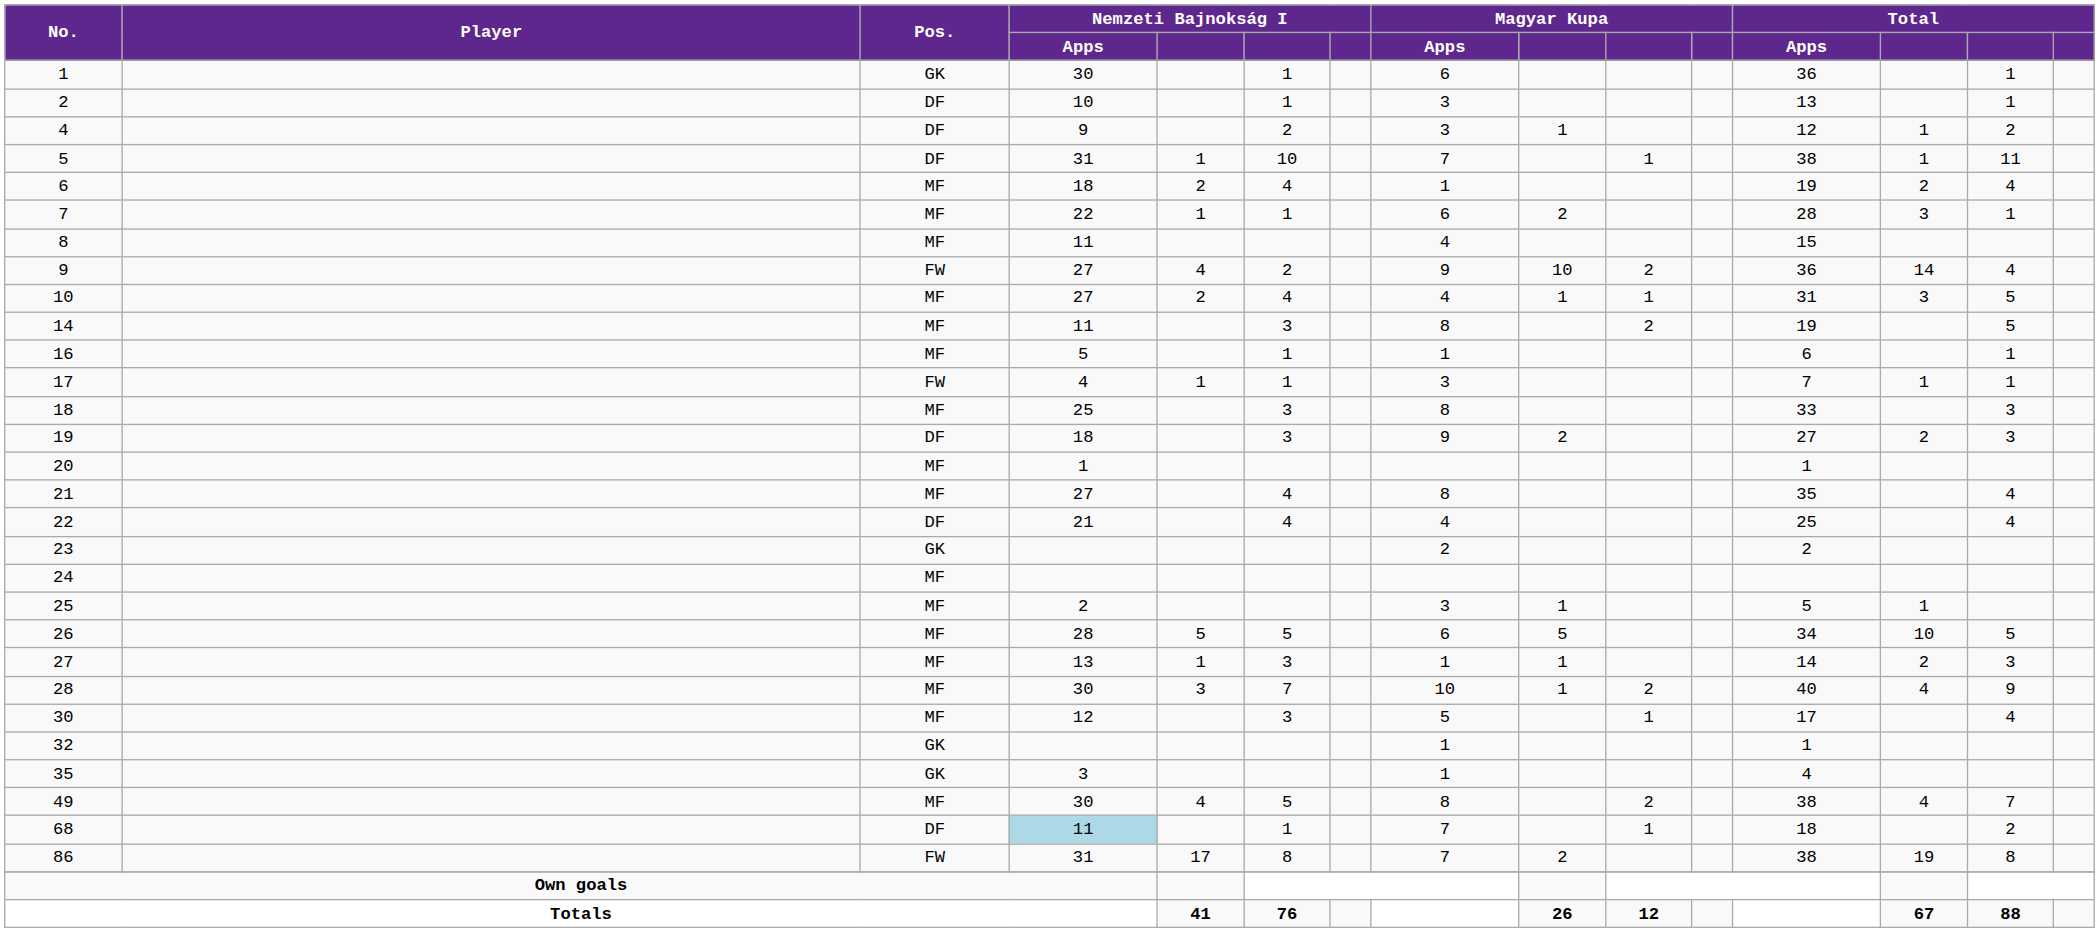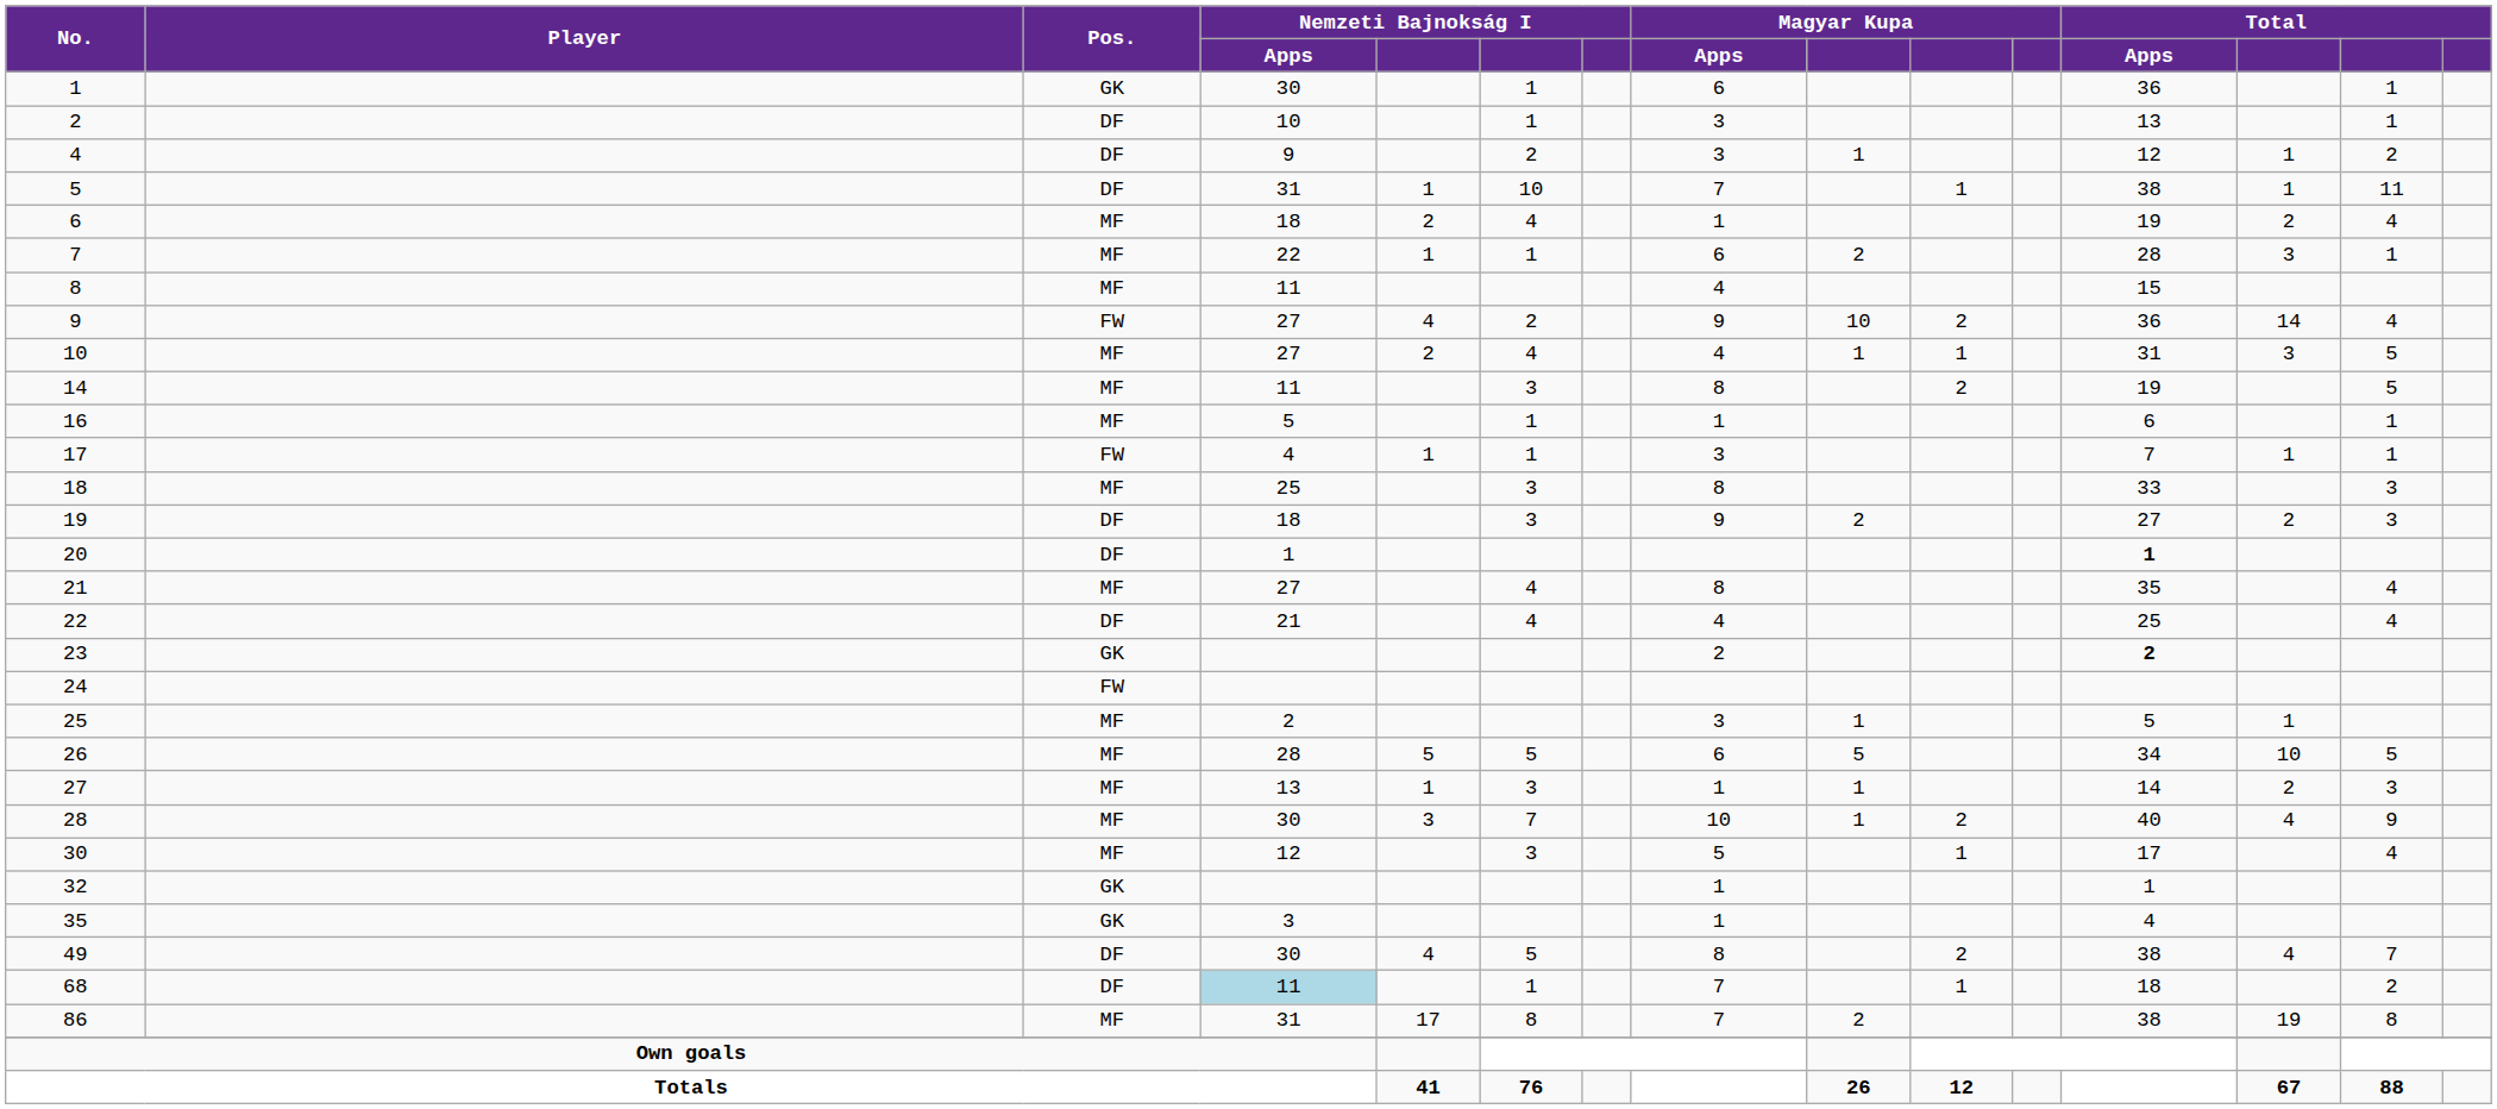 <table class="wikitable sortable alternance" style="text-align:center;width:100%">
 <tr>
 <th rowspan="2" style="background-color:#5E278E;color:white;width:5px">No.</th>
 <th rowspan="2" style="background-color:#5E278E;color:white;width:180px">Player</th>
 <th rowspan="2" style="background-color:#5E278E;color:white;width:5px">Pos.</th>
 <th colspan="4" style="background:#5E278E;color:white">Nemzeti Bajnokság I</th>
 <th colspan="4" style="background:#5E278E;color:white">Magyar Kupa</th>
 <th colspan="4" style="background:#5E278E;color:white">Total</th>
 </tr>
 <tr style="text-align:center">
 <th width="4" style="background-color:#5E278E;color:white">Apps</th>
 <th width="4" style="background-color:#5E278E"></th>
 <th width="4" style="background-color:#5E278E"></th>
 <th width="4" style="background-color:#5E278E"></th>
 <th width="4" style="background-color:#5E278E;color:white">Apps</th>
 <th width="4" style="background-color:#5E278E"></th>
 <th width="4" style="background-color:#5E278E"></th>
 <th width="4" style="background-color:#5E278E"></th>
 <th width="4" style="background-color:#5E278E;color:white">Apps</th>
 <th width="4" style="background-color:#5E278E"></th>
 <th width="4" style="background-color:#5E278E"></th>
 <th width="4" style="background-color:#5E278E"></th>
 </tr>
 <tr>
 <td>1</td>
 <td> </td>
 <td>GK</td>
 <td>30</td>
 <td></td>
 <td>1</td>
 <td></td>
 <td>6</td>
 <td></td>
 <td></td>
 <td></td>
 <td>36</td>
 <td></td>
 <td>1</td>
 <td></td>
 </tr>
 <tr>
 <td>2</td>
 <td> </td>
 <td>DF</td>
 <td>10</td>
 <td></td>
 <td>1</td>
 <td></td>
 <td>3</td>
 <td></td>
 <td></td>
 <td></td>
 <td>13</td>
 <td></td>
 <td>1</td>
 <td></td>
 </tr>
 <tr>
 <td>4</td>
 <td> </td>
 <td>DF</td>
 <td>9</td>
 <td></td>
 <td>2</td>
 <td></td>
 <td>3</td>
 <td>1</td>
 <td></td>
 <td></td>
 <td>12</td>
 <td>1</td>
 <td>2</td>
 <td></td>
 </tr>
 <tr>
 <td>5</td>
 <td> </td>
 <td>DF</td>
 <td>31</td>
 <td>1</td>
 <td>10</td>
 <td></td>
 <td>7</td>
 <td></td>
 <td>1</td>
 <td></td>
 <td>38</td>
 <td>1</td>
 <td>11</td>
 <td></td>
 </tr>
 <tr>
 <td>6</td>
 <td> </td>
 <td>MF</td>
 <td>18</td>
 <td>2</td>
 <td>4</td>
 <td></td>
 <td>1</td>
 <td></td>
 <td></td>
 <td></td>
 <td>19</td>
 <td>2</td>
 <td>4</td>
 <td></td>
 </tr>
 <tr>
 <td>7</td>
 <td> </td>
 <td>MF</td>
 <td>22</td>
 <td>1</td>
 <td>1</td>
 <td></td>
 <td>6</td>
 <td>2</td>
 <td></td>
 <td></td>
 <td>28</td>
 <td>3</td>
 <td>1</td>
 <td></td>
 </tr>
 <tr>
 <td>8</td>
 <td> </td>
 <td>MF</td>
 <td>11</td>
 <td></td>
 <td></td>
 <td></td>
 <td>4</td>
 <td></td>
 <td></td>
 <td></td>
 <td>15</td>
 <td></td>
 <td></td>
 <td></td>
 </tr>
 <tr>
 <td>9</td>
 <td> </td>
 <td>FW</td>
 <td>27</td>
 <td>4</td>
 <td>2</td>
 <td></td>
 <td>9</td>
 <td>10</td>
 <td>2</td>
 <td></td>
 <td>36</td>
 <td>14</td>
 <td>4</td>
 <td></td>
 </tr>
 <tr>
 <td>10</td>
 <td> </td>
 <td>MF</td>
 <td>27</td>
 <td>2</td>
 <td>4</td>
 <td></td>
 <td>4</td>
 <td>1</td>
 <td>1</td>
 <td></td>
 <td>31</td>
 <td>3</td>
 <td>5</td>
 <td></td>
 </tr>
 <tr>
 <td>14</td>
 <td> </td>
 <td>MF</td>
 <td>11</td>
 <td></td>
 <td>3</td>
 <td></td>
 <td>8</td>
 <td></td>
 <td>2</td>
 <td></td>
 <td>19</td>
 <td></td>
 <td>5</td>
 <td></td>
 </tr>
 <tr>
 <td>16</td>
 <td> </td>
 <td>MF</td>
 <td>5</td>
 <td></td>
 <td>1</td>
 <td></td>
 <td>1</td>
 <td></td>
 <td></td>
 <td></td>
 <td>6</td>
 <td></td>
 <td>1</td>
 <td></td>
 </tr>
 <tr>
 <td>17</td>
 <td> </td>
 <td>FW</td>
 <td>4</td>
 <td>1</td>
 <td>1</td>
 <td></td>
 <td>3</td>
 <td></td>
 <td></td>
 <td></td>
 <td>7</td>
 <td>1</td>
 <td>1</td>
 <td></td>
 </tr>
 <tr>
 <td>18</td>
 <td> </td>
 <td>MF</td>
 <td>25</td>
 <td></td>
 <td>3</td>
 <td></td>
 <td>8</td>
 <td></td>
 <td></td>
 <td></td>
 <td>33</td>
 <td></td>
 <td>3</td>
 <td></td>
 </tr>
 <tr>
 <td>19</td>
 <td> </td>
 <td>DF</td>
 <td>18</td>
 <td></td>
 <td>3</td>
 <td></td>
 <td>9</td>
 <td>2</td>
 <td></td>
 <td></td>
 <td>27</td>
 <td>2</td>
 <td>3</td>
 <td></td>
 </tr>
 <tr>
 <td>20</td>
 <td> </td>
-<td>MF</td>
+<td>DF</td>
 <td>1</td>
 <td></td>
 <td></td>
 <td></td>
 <td></td>
 <td></td>
 <td></td>
 <td></td>
-<td>1</td>
+<td><strong>1</strong></td>
 <td></td>
 <td></td>
 <td></td>
 </tr>
 <tr>
 <td>21</td>
 <td> </td>
 <td>MF</td>
 <td>27</td>
 <td></td>
 <td>4</td>
 <td></td>
 <td>8</td>
 <td></td>
 <td></td>
 <td></td>
 <td>35</td>
 <td></td>
 <td>4</td>
 <td></td>
 </tr>
 <tr>
 <td>22</td>
 <td> </td>
 <td>DF</td>
 <td>21</td>
 <td></td>
 <td>4</td>
 <td></td>
 <td>4</td>
 <td></td>
 <td></td>
 <td></td>
 <td>25</td>
 <td></td>
 <td>4</td>
 <td></td>
 </tr>
 <tr>
 <td>23</td>
 <td> </td>
 <td>GK</td>
 <td></td>
 <td></td>
 <td></td>
 <td></td>
 <td>2</td>
 <td></td>
 <td></td>
 <td></td>
-<td>2</td>
+<td><strong>2</strong></td>
 <td></td>
 <td></td>
 <td></td>
 </tr>
 <tr>
 <td>24</td>
 <td> </td>
-<td>MF</td>
+<td>FW</td>
 <td></td>
 <td></td>
 <td></td>
 <td></td>
 <td></td>
 <td></td>
 <td></td>
 <td></td>
 <td></td>
 <td></td>
 <td></td>
 <td></td>
 </tr>
 <tr>
 <td>25</td>
 <td> </td>
 <td>MF</td>
 <td>2</td>
 <td></td>
 <td></td>
 <td></td>
 <td>3</td>
 <td>1</td>
 <td></td>
 <td></td>
 <td>5</td>
 <td>1</td>
 <td></td>
 <td></td>
 </tr>
 <tr>
 <td>26</td>
 <td> </td>
 <td>MF</td>
 <td>28</td>
 <td>5</td>
 <td>5</td>
 <td></td>
 <td>6</td>
 <td>5</td>
 <td></td>
 <td></td>
 <td>34</td>
 <td>10</td>
 <td>5</td>
 <td></td>
 </tr>
 <tr>
 <td>27</td>
 <td> </td>
 <td>MF</td>
 <td>13</td>
 <td>1</td>
 <td>3</td>
 <td></td>
 <td>1</td>
 <td>1</td>
 <td></td>
 <td></td>
 <td>14</td>
 <td>2</td>
 <td>3</td>
 <td></td>
 </tr>
 <tr>
 <td>28</td>
 <td> </td>
 <td>MF</td>
 <td>30</td>
 <td>3</td>
 <td>7</td>
 <td></td>
 <td>10</td>
 <td>1</td>
 <td>2</td>
 <td></td>
 <td>40</td>
 <td>4</td>
 <td>9</td>
 <td></td>
 </tr>
 <tr>
 <td>30</td>
 <td> </td>
 <td>MF</td>
 <td>12</td>
 <td></td>
 <td>3</td>
 <td></td>
 <td>5</td>
 <td></td>
 <td>1</td>
 <td></td>
 <td>17</td>
 <td></td>
 <td>4</td>
 <td></td>
 </tr>
 <tr>
 <td>32</td>
 <td> </td>
 <td>GK</td>
 <td></td>
 <td></td>
 <td></td>
 <td></td>
 <td>1</td>
 <td></td>
 <td></td>
 <td></td>
 <td>1</td>
 <td></td>
 <td></td>
 <td></td>
 </tr>
 <tr>
 <td>35</td>
 <td> </td>
 <td>GK</td>
 <td>3</td>
 <td></td>
 <td></td>
 <td></td>
 <td>1</td>
 <td></td>
 <td></td>
 <td></td>
 <td>4</td>
 <td></td>
 <td></td>
 <td></td>
 </tr>
 <tr>
 <td>49</td>
 <td> </td>
-<td>MF</td>
+<td>DF</td>
 <td>30</td>
 <td>4</td>
 <td>5</td>
 <td></td>
 <td>8</td>
 <td></td>
 <td>2</td>
 <td></td>
 <td>38</td>
 <td>4</td>
 <td>7</td>
 <td></td>
 </tr>
 <tr>
 <td>68</td>
 <td> </td>
 <td>DF</td>
 <td style="background: lightblue;">11</td>
 <td></td>
 <td>1</td>
 <td></td>
 <td>7</td>
 <td></td>
 <td>1</td>
 <td></td>
 <td>18</td>
 <td></td>
 <td>2</td>
 <td></td>
 </tr>
 <tr>
 <td>86</td>
 <td> </td>
-<td>FW</td>
+<td>MF</td>
 <td>31</td>
 <td>17</td>
 <td>8</td>
 <td></td>
 <td>7</td>
 <td>2</td>
 <td></td>
 <td></td>
 <td>38</td>
 <td>19</td>
 <td>8</td>
 <td></td>
 </tr>
 <tr>
 </tr>
 <tr class="sortbottom">
 <td colspan="4"><strong>Own goals</strong></td>
 <td></td>
 <td colspan="3" style="background:white;text-align:center"></td>
 <td></td>
 <td colspan="3" style="background:white;text-align:center"></td>
 <td></td>
 <td colspan="2" style="background:white;text-align:center"></td>
 </tr>
 <tr class="sortbottom">
 <td colspan="4" style="background:white;text-align:center"><strong>Totals</strong></td>
 <td><strong>41</strong></td>
 <td><strong>76</strong></td>
 <td></td>
 <td rowspan="3" style="background:white;text-align:center"></td>
 <td><strong>26</strong></td>
 <td><strong>12</strong></td>
 <td></td>
 <td rowspan="3" style="background:white;text-align:center"></td>
 <td><strong>67</strong></td>
 <td><strong>88</strong></td>
 <td></td>
 </tr>
 </table>
